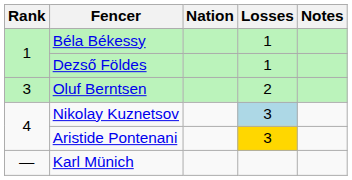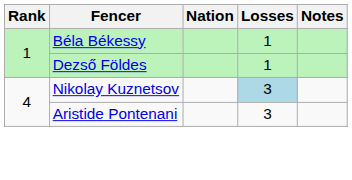 <table class="wikitable sortable" style="text-align:center">
 <tr>
 <th>Rank</th>
 <th>Fencer</th>
 <th>Nation</th>
 <th>Losses</th>
 <th>Notes</th>
 </tr>
 <tr bgcolor=bbf3bb>
 <td rowspan=2>1</td>
 <td align=left><a href='#'>Béla Békessy</a></td>
 <td align=left></td>
 <td>1</td>
 <td></td>
 </tr>
 <tr bgcolor=bbf3bb>
 <td align=left><a href='#'>Dezső Földes</a></td>
 <td align=left></td>
 <td>1</td>
 <td></td>
 </tr>
-<tr bgcolor=bbf3bb>
-<td>3</td>
-<td align=left><a href='#'>Oluf Berntsen</a></td>
-<td align=left></td>
-<td>2</td>
-<td></td>
-</tr>
 <tr>
 <td rowspan=2>4</td>
 <td align=left><a href='#'>Nikolay Kuznetsov</a></td>
 <td align=left></td>
 <td style="background: lightblue;">3</td>
 <td></td>
 </tr>
 <tr>
 <td align=left><a href='#'>Aristide Pontenani</a></td>
 <td align=left></td>
-<td style="background: gold;">3</td>
-<td></td>
-</tr>
-<tr>
-<td data-sort-value=6>—</td>
-<td align=left><a href='#'>Karl Münich</a></td>
-<td align=left></td>
-<td></td>
+<td>3</td>
 <td></td>
 </tr>
 </table>
